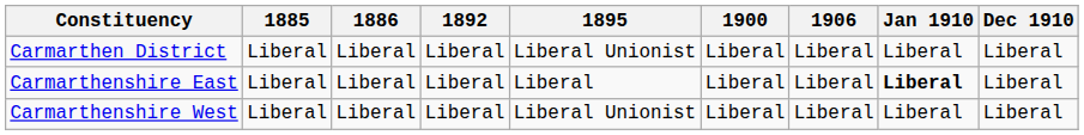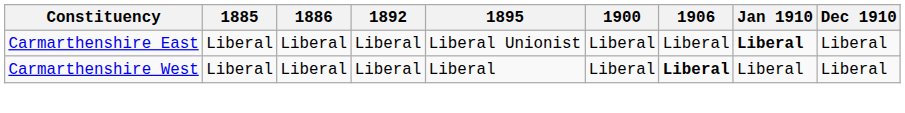 <table class="wikitable">
 <tr>
 <th>Constituency</th>
 <th>1885</th>
 <th>1886</th>
 <th>1892</th>
 <th>1895</th>
 <th>1900</th>
 <th>1906</th>
 <th>Jan 1910</th>
 <th>Dec 1910</th>
 </tr>
 <tr>
-<td><a href='#'>Carmarthen District</a></td>
+<td><a href='#'>Carmarthenshire East</a></td>
 <td bgcolor=>Liberal</td>
 <td bgcolor=>Liberal</td>
 <td bgcolor=>Liberal</td>
 <td bgcolor=>Liberal Unionist</td>
-<td bgcolor=>Liberal</td>
-<td bgcolor=>Liberal</td>
-<td bgcolor=>Liberal</td>
-<td bgcolor=>Liberal</td>
-</tr>
-<tr>
-<td><a href='#'>Carmarthenshire East</a></td>
-<td bgcolor=>Liberal</td>
-<td bgcolor=>Liberal</td>
-<td bgcolor=>Liberal</td>
-<td bgcolor=>Liberal</td>
 <td bgcolor=>Liberal</td>
 <td bgcolor=>Liberal</td>
 <td bgcolor=><strong>Liberal</strong></td>
 <td bgcolor=>Liberal</td>
 </tr>
 <tr>
 <td><a href='#'>Carmarthenshire West</a></td>
 <td bgcolor=>Liberal</td>
 <td bgcolor=>Liberal</td>
 <td bgcolor=>Liberal</td>
-<td bgcolor=>Liberal Unionist</td>
 <td bgcolor=>Liberal</td>
 <td bgcolor=>Liberal</td>
+<td bgcolor=><strong>Liberal</strong></td>
 <td bgcolor=>Liberal</td>
 <td bgcolor=>Liberal</td>
 </tr>
 </table>
